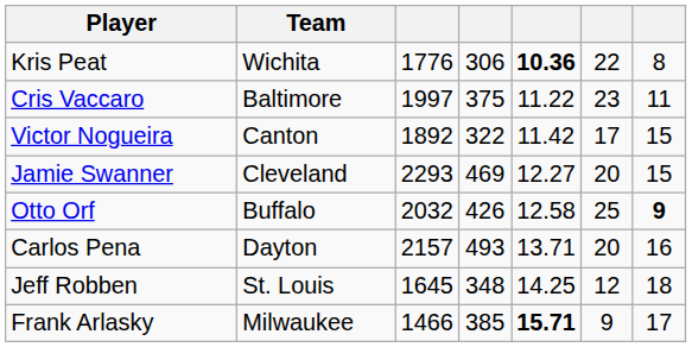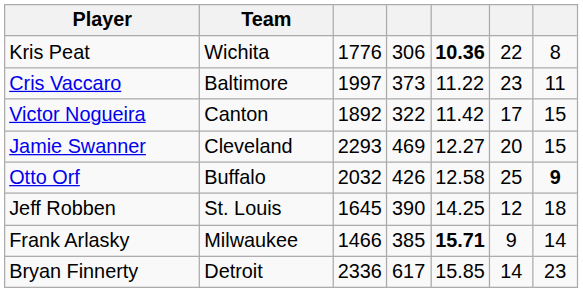 <table class="wikitable" style="text-align:center">
 <tr>
 <th width=150>Player</th>
 <th width=100>Team</th>
 <th width=36></th>
 <th width=28></th>
 <th width=36></th>
 <th width=28></th>
 <th width=28></th>
 </tr>
 <tr align=center>
 <td align=left>Kris Peat</td>
 <td align=left>Wichita</td>
 <td>1776</td>
 <td>306</td>
 <td><strong>10.36</strong></td>
 <td>22</td>
 <td>8</td>
 </tr>
 <tr align=center>
 <td align=left><a href='#'>Cris Vaccaro</a></td>
 <td align=left>Baltimore</td>
 <td>1997</td>
-<td>375</td>
+<td>373</td>
 <td>11.22</td>
 <td>23</td>
 <td>11</td>
 </tr>
 <tr align=center>
 <td align=left><a href='#'>Victor Nogueira</a></td>
 <td align=left>Canton</td>
 <td>1892</td>
 <td>322</td>
 <td>11.42</td>
 <td>17</td>
 <td>15</td>
 </tr>
 <tr align=center>
 <td align=left><a href='#'>Jamie Swanner</a></td>
 <td align=left>Cleveland</td>
 <td>2293</td>
 <td>469</td>
 <td>12.27</td>
 <td>20</td>
 <td>15</td>
 </tr>
 <tr align=center>
 <td align=left><a href='#'>Otto Orf</a></td>
 <td align=left>Buffalo</td>
 <td>2032</td>
 <td>426</td>
 <td>12.58</td>
 <td>25</td>
 <td><strong>9</strong></td>
 </tr>
 <tr align=center>
-<td align=left>Carlos Pena</td>
-<td align=left>Dayton</td>
-<td>2157</td>
-<td>493</td>
-<td>13.71</td>
-<td>20</td>
-<td>16</td>
-</tr>
-<tr align=center>
 <td align=left>Jeff Robben</td>
 <td align=left>St. Louis</td>
 <td>1645</td>
-<td>348</td>
+<td>390</td>
 <td>14.25</td>
 <td>12</td>
 <td>18</td>
 </tr>
 <tr align=center>
 <td align=left>Frank Arlasky</td>
 <td align=left>Milwaukee</td>
 <td>1466</td>
 <td>385</td>
 <td><strong>15.71</strong></td>
 <td>9</td>
-<td>17</td>
+<td>14</td>
+</tr>
+<tr align=center>
+<td align=left>Bryan Finnerty</td>
+<td align=left>Detroit</td>
+<td>2336</td>
+<td>617</td>
+<td>15.85</td>
+<td>14</td>
+<td>23</td>
 </tr>
 </table>
